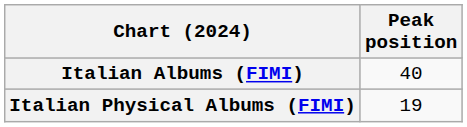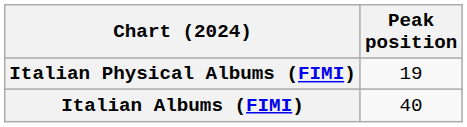 <table class="wikitable sortable plainrowheaders" style="text-align:center">
 <tr>
 <th scope="col">Chart (2024)</th>
 <th scope="col">Peak<br>position</th>
 </tr>
 <tr>
+<th scope="row">Italian Physical Albums (<a href='#'>FIMI</a>)</th>
+<td>19</td>
+</tr>
+<tr>
 <th scope="row">Italian Albums (<a href='#'>FIMI</a>)</th>
 <td>40</td>
 </tr>
-<tr>
-<th scope="row">Italian Physical Albums (<a href='#'>FIMI</a>)</th>
-<td>19</td>
-</tr>
 </table>
